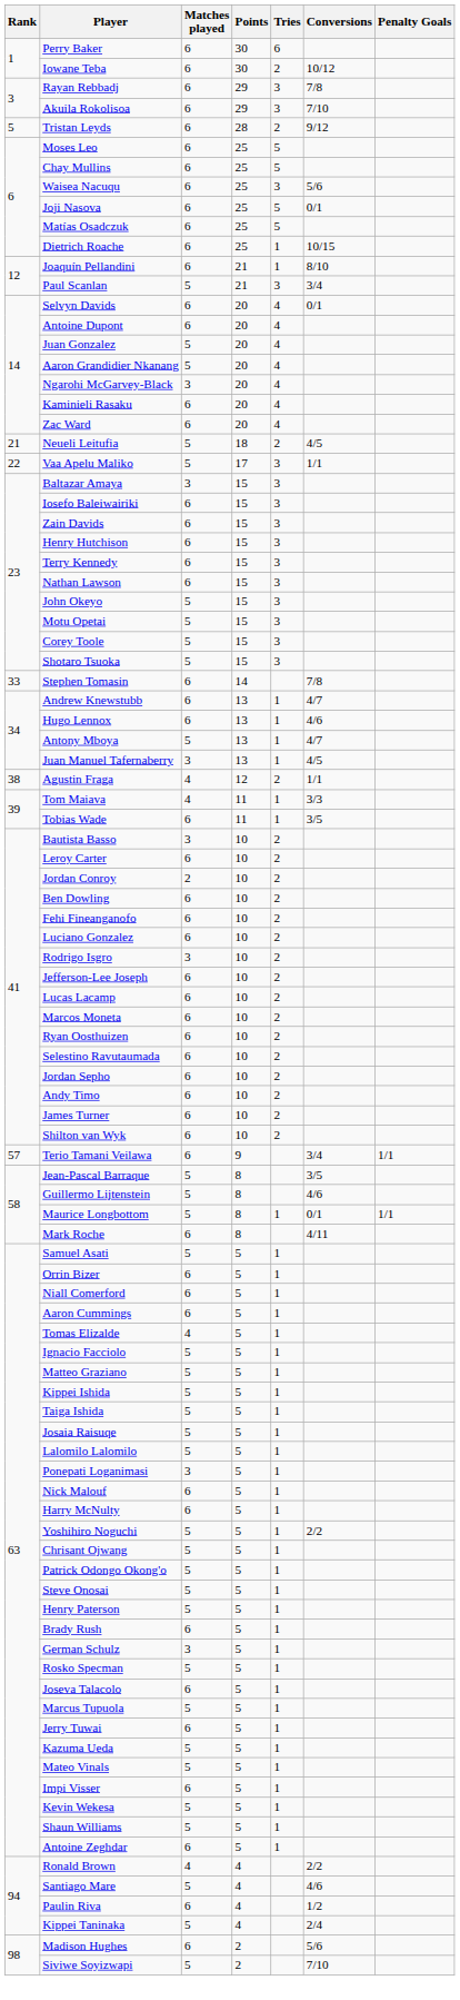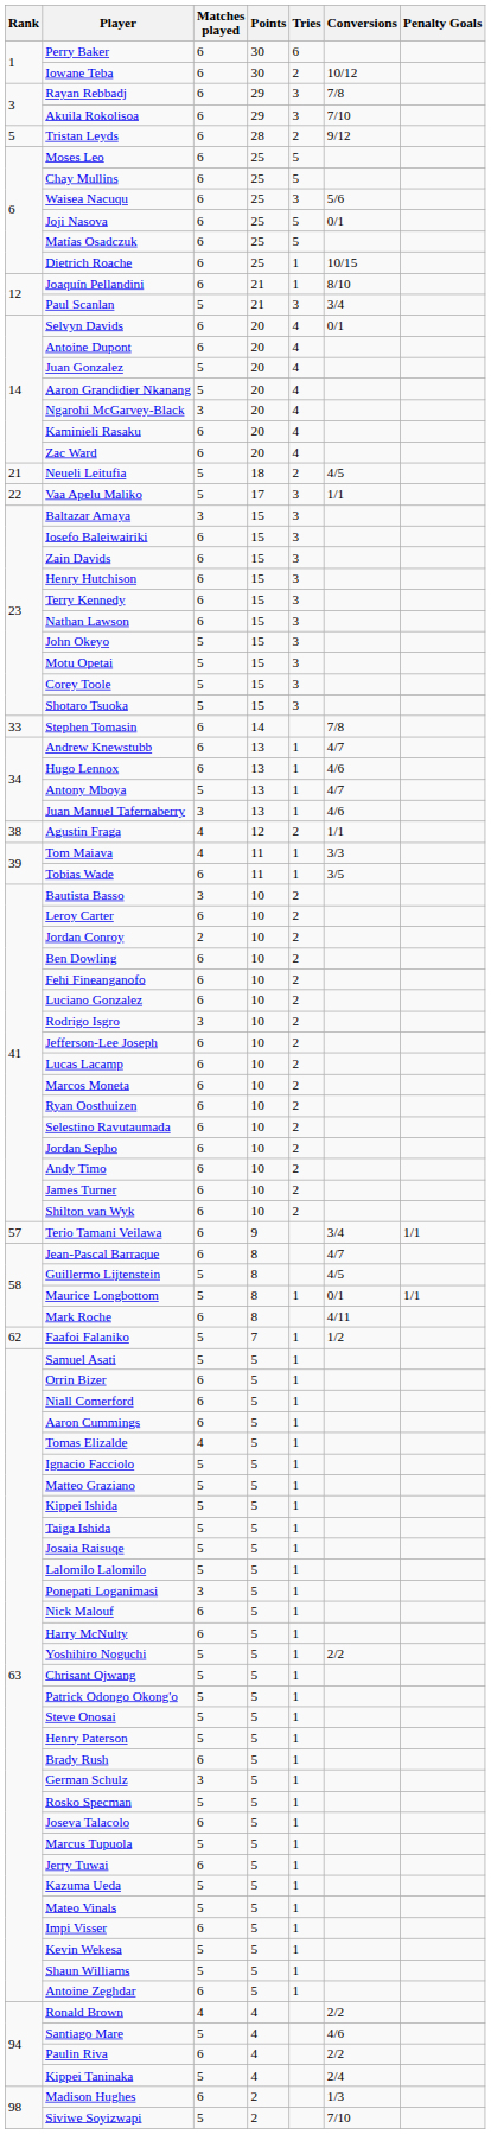 <table class="wikitable sortable">
 <tr>
 <th>Rank</th>
 <th>Player</th>
 <th>Matches<br>played</th>
 <th>Points</th>
 <th>Tries</th>
 <th>Conversions</th>
 <th>Penalty Goals</th>
 </tr>
 <tr>
 <td rowspan=2>1</td>
 <td> <a href='#'>Perry Baker</a></td>
 <td>6</td>
 <td>30</td>
 <td>6</td>
 <td></td>
 <td></td>
 </tr>
 <tr>
 <td> <a href='#'>Iowane Teba</a></td>
 <td>6</td>
 <td>30</td>
 <td>2</td>
 <td>10/12</td>
 <td></td>
 </tr>
 <tr>
 <td rowspan=2>3</td>
 <td> <a href='#'>Rayan Rebbadj</a></td>
 <td>6</td>
 <td>29</td>
 <td>3</td>
 <td>7/8</td>
 <td></td>
 </tr>
 <tr>
 <td> <a href='#'>Akuila Rokolisoa</a></td>
 <td>6</td>
 <td>29</td>
 <td>3</td>
 <td>7/10</td>
 <td></td>
 </tr>
 <tr>
 <td>5</td>
 <td> <a href='#'>Tristan Leyds</a></td>
 <td>6</td>
 <td>28</td>
 <td>2</td>
 <td>9/12</td>
 <td></td>
 </tr>
 <tr>
 <td rowspan=6>6</td>
 <td> <a href='#'>Moses Leo</a></td>
 <td>6</td>
 <td>25</td>
 <td>5</td>
 <td></td>
 <td></td>
 </tr>
 <tr>
 <td> <a href='#'>Chay Mullins</a></td>
 <td>6</td>
 <td>25</td>
 <td>5</td>
 <td></td>
 <td></td>
 </tr>
 <tr>
 <td> <a href='#'>Waisea Nacuqu</a></td>
 <td>6</td>
 <td>25</td>
 <td>3</td>
 <td>5/6</td>
 <td></td>
 </tr>
 <tr>
 <td> <a href='#'>Joji Nasova</a></td>
 <td>6</td>
 <td>25</td>
 <td>5</td>
 <td>0/1</td>
 <td></td>
 </tr>
 <tr>
 <td> <a href='#'>Matías Osadczuk</a></td>
 <td>6</td>
 <td>25</td>
 <td>5</td>
 <td></td>
 <td></td>
 </tr>
 <tr>
 <td> <a href='#'>Dietrich Roache</a></td>
 <td>6</td>
 <td>25</td>
 <td>1</td>
 <td>10/15</td>
 <td></td>
 </tr>
 <tr>
 <td rowspan=2>12</td>
 <td> <a href='#'>Joaquín Pellandini</a></td>
 <td>6</td>
 <td>21</td>
 <td>1</td>
 <td>8/10</td>
 <td></td>
 </tr>
 <tr>
 <td> <a href='#'>Paul Scanlan</a></td>
 <td>5</td>
 <td>21</td>
 <td>3</td>
 <td>3/4</td>
 <td></td>
 </tr>
 <tr>
 <td rowspan=7>14</td>
 <td> <a href='#'>Selvyn Davids</a></td>
 <td>6</td>
 <td>20</td>
 <td>4</td>
 <td>0/1</td>
 <td></td>
 </tr>
 <tr>
 <td> <a href='#'>Antoine Dupont</a></td>
 <td>6</td>
 <td>20</td>
 <td>4</td>
 <td></td>
 <td></td>
 </tr>
 <tr>
 <td> <a href='#'>Juan Gonzalez</a></td>
 <td>5</td>
 <td>20</td>
 <td>4</td>
 <td></td>
 <td></td>
 </tr>
 <tr>
 <td> <a href='#'>Aaron Grandidier Nkanang</a></td>
 <td>5</td>
 <td>20</td>
 <td>4</td>
 <td></td>
 <td></td>
 </tr>
 <tr>
 <td> <a href='#'>Ngarohi McGarvey-Black</a></td>
 <td>3</td>
 <td>20</td>
 <td>4</td>
 <td></td>
 <td></td>
 </tr>
 <tr>
 <td> <a href='#'>Kaminieli Rasaku</a></td>
 <td>6</td>
 <td>20</td>
 <td>4</td>
 <td></td>
 <td></td>
 </tr>
 <tr>
 <td> <a href='#'>Zac Ward</a></td>
 <td>6</td>
 <td>20</td>
 <td>4</td>
 <td></td>
 <td></td>
 </tr>
 <tr>
 <td>21</td>
 <td> <a href='#'>Neueli Leitufia</a></td>
 <td>5</td>
 <td>18</td>
 <td>2</td>
 <td>4/5</td>
 <td></td>
 </tr>
 <tr>
 <td>22</td>
 <td> <a href='#'>Vaa Apelu Maliko</a></td>
 <td>5</td>
 <td>17</td>
 <td>3</td>
 <td>1/1</td>
 <td></td>
 </tr>
 <tr>
 <td rowspan=10>23</td>
 <td> <a href='#'>Baltazar Amaya</a></td>
 <td>3</td>
 <td>15</td>
 <td>3</td>
 <td></td>
 <td></td>
 </tr>
 <tr>
 <td> <a href='#'>Iosefo Baleiwairiki</a></td>
 <td>6</td>
 <td>15</td>
 <td>3</td>
 <td></td>
 <td></td>
 </tr>
 <tr>
 <td> <a href='#'>Zain Davids</a></td>
 <td>6</td>
 <td>15</td>
 <td>3</td>
 <td></td>
 <td></td>
 </tr>
 <tr>
 <td> <a href='#'>Henry Hutchison</a></td>
 <td>6</td>
 <td>15</td>
 <td>3</td>
 <td></td>
 <td></td>
 </tr>
 <tr>
 <td> <a href='#'>Terry Kennedy</a></td>
 <td>6</td>
 <td>15</td>
 <td>3</td>
 <td></td>
 <td></td>
 </tr>
 <tr>
 <td> <a href='#'>Nathan Lawson</a></td>
 <td>6</td>
 <td>15</td>
 <td>3</td>
 <td></td>
 <td></td>
 </tr>
 <tr>
 <td> <a href='#'>John Okeyo</a></td>
 <td>5</td>
 <td>15</td>
 <td>3</td>
 <td></td>
 <td></td>
 </tr>
 <tr>
 <td> <a href='#'>Motu Opetai</a></td>
 <td>5</td>
 <td>15</td>
 <td>3</td>
 <td></td>
 <td></td>
 </tr>
 <tr>
 <td> <a href='#'>Corey Toole</a></td>
 <td>5</td>
 <td>15</td>
 <td>3</td>
 <td></td>
 <td></td>
 </tr>
 <tr>
 <td> <a href='#'>Shotaro Tsuoka</a></td>
 <td>5</td>
 <td>15</td>
 <td>3</td>
 <td></td>
 <td></td>
 </tr>
 <tr>
 <td>33</td>
 <td> <a href='#'>Stephen Tomasin</a></td>
 <td>6</td>
 <td>14</td>
 <td></td>
 <td>7/8</td>
 <td></td>
 </tr>
 <tr>
 <td rowspan=4>34</td>
 <td> <a href='#'>Andrew Knewstubb</a></td>
 <td>6</td>
 <td>13</td>
 <td>1</td>
 <td>4/7</td>
 <td></td>
 </tr>
 <tr>
 <td> <a href='#'>Hugo Lennox</a></td>
 <td>6</td>
 <td>13</td>
 <td>1</td>
 <td>4/6</td>
 <td></td>
 </tr>
 <tr>
 <td> <a href='#'>Antony Mboya</a></td>
 <td>5</td>
 <td>13</td>
 <td>1</td>
 <td>4/7</td>
 <td></td>
 </tr>
 <tr>
 <td> <a href='#'>Juan Manuel Tafernaberry</a></td>
 <td>3</td>
 <td>13</td>
 <td>1</td>
-<td>4/5</td>
+<td>4/6</td>
 <td></td>
 </tr>
 <tr>
 <td>38</td>
 <td> <a href='#'>Agustin Fraga</a></td>
 <td>4</td>
 <td>12</td>
 <td>2</td>
 <td>1/1</td>
 <td></td>
 </tr>
 <tr>
 <td rowspan=2>39</td>
 <td> <a href='#'>Tom Maiava</a></td>
 <td>4</td>
 <td>11</td>
 <td>1</td>
 <td>3/3</td>
 <td></td>
 </tr>
 <tr>
 <td> <a href='#'>Tobias Wade</a></td>
 <td>6</td>
 <td>11</td>
 <td>1</td>
 <td>3/5</td>
 <td></td>
 </tr>
 <tr>
 <td rowspan=16>41</td>
 <td> <a href='#'>Bautista Basso</a></td>
 <td>3</td>
 <td>10</td>
 <td>2</td>
 <td></td>
 <td></td>
 </tr>
 <tr>
 <td> <a href='#'>Leroy Carter</a></td>
 <td>6</td>
 <td>10</td>
 <td>2</td>
 <td></td>
 <td></td>
 </tr>
 <tr>
 <td> <a href='#'>Jordan Conroy</a></td>
 <td>2</td>
 <td>10</td>
 <td>2</td>
 <td></td>
 <td></td>
 </tr>
 <tr>
 <td> <a href='#'>Ben Dowling</a></td>
 <td>6</td>
 <td>10</td>
 <td>2</td>
 <td></td>
 <td></td>
 </tr>
 <tr>
 <td> <a href='#'>Fehi Fineanganofo</a></td>
 <td>6</td>
 <td>10</td>
 <td>2</td>
 <td></td>
 <td></td>
 </tr>
 <tr>
 <td> <a href='#'>Luciano Gonzalez</a></td>
 <td>6</td>
 <td>10</td>
 <td>2</td>
 <td></td>
 <td></td>
 </tr>
 <tr>
 <td> <a href='#'>Rodrigo Isgro</a></td>
 <td>3</td>
 <td>10</td>
 <td>2</td>
 <td></td>
 <td></td>
 </tr>
 <tr>
 <td> <a href='#'>Jefferson-Lee Joseph</a></td>
 <td>6</td>
 <td>10</td>
 <td>2</td>
 <td></td>
 <td></td>
 </tr>
 <tr>
 <td> <a href='#'>Lucas Lacamp</a></td>
 <td>6</td>
 <td>10</td>
 <td>2</td>
 <td></td>
 <td></td>
 </tr>
 <tr>
 <td> <a href='#'>Marcos Moneta</a></td>
 <td>6</td>
 <td>10</td>
 <td>2</td>
 <td></td>
 <td></td>
 </tr>
 <tr>
 <td> <a href='#'>Ryan Oosthuizen</a></td>
 <td>6</td>
 <td>10</td>
 <td>2</td>
 <td></td>
 <td></td>
 </tr>
 <tr>
 <td> <a href='#'>Selestino Ravutaumada</a></td>
 <td>6</td>
 <td>10</td>
 <td>2</td>
 <td></td>
 <td></td>
 </tr>
 <tr>
 <td> <a href='#'>Jordan Sepho</a></td>
 <td>6</td>
 <td>10</td>
 <td>2</td>
 <td></td>
 <td></td>
 </tr>
 <tr>
 <td> <a href='#'>Andy Timo</a></td>
 <td>6</td>
 <td>10</td>
 <td>2</td>
 <td></td>
 <td></td>
 </tr>
 <tr>
 <td> <a href='#'>James Turner</a></td>
 <td>6</td>
 <td>10</td>
 <td>2</td>
 <td></td>
 <td></td>
 </tr>
 <tr>
 <td> <a href='#'>Shilton van Wyk</a></td>
 <td>6</td>
 <td>10</td>
 <td>2</td>
 <td></td>
 <td></td>
 </tr>
 <tr>
 <td>57</td>
 <td> <a href='#'>Terio Tamani Veilawa</a></td>
 <td>6</td>
 <td>9</td>
 <td></td>
 <td>3/4</td>
 <td>1/1</td>
 </tr>
 <tr>
 <td rowspan=4>58</td>
 <td> <a href='#'>Jean-Pascal Barraque</a></td>
-<td>5</td>
+<td>6</td>
 <td>8</td>
 <td></td>
-<td>3/5</td>
+<td>4/7</td>
 <td></td>
 </tr>
 <tr>
 <td> <a href='#'>Guillermo Lijtenstein</a></td>
 <td>5</td>
 <td>8</td>
 <td></td>
-<td>4/6</td>
+<td>4/5</td>
 <td></td>
 </tr>
 <tr>
 <td> <a href='#'>Maurice Longbottom</a></td>
 <td>5</td>
 <td>8</td>
 <td>1</td>
 <td>0/1</td>
 <td>1/1</td>
 </tr>
 <tr>
 <td> <a href='#'>Mark Roche</a></td>
 <td>6</td>
 <td>8</td>
 <td></td>
 <td>4/11</td>
+<td></td>
+</tr>
+<tr>
+<td>62</td>
+<td> <a href='#'>Faafoi Falaniko</a></td>
+<td>5</td>
+<td>7</td>
+<td>1</td>
+<td>1/2</td>
 <td></td>
 </tr>
 <tr>
 <td rowspan=31>63</td>
 <td> <a href='#'>Samuel Asati</a></td>
 <td>5</td>
 <td>5</td>
 <td>1</td>
 <td></td>
 <td></td>
 </tr>
 <tr>
 <td> <a href='#'>Orrin Bizer</a></td>
 <td>6</td>
 <td>5</td>
 <td>1</td>
 <td></td>
 <td></td>
 </tr>
 <tr>
 <td> <a href='#'>Niall Comerford</a></td>
 <td>6</td>
 <td>5</td>
 <td>1</td>
 <td></td>
 <td></td>
 </tr>
 <tr>
 <td> <a href='#'>Aaron Cummings</a></td>
 <td>6</td>
 <td>5</td>
 <td>1</td>
 <td></td>
 <td></td>
 </tr>
 <tr>
 <td> <a href='#'>Tomas Elizalde</a></td>
 <td>4</td>
 <td>5</td>
 <td>1</td>
 <td></td>
 <td></td>
 </tr>
 <tr>
 <td> <a href='#'>Ignacio Facciolo</a></td>
 <td>5</td>
 <td>5</td>
 <td>1</td>
 <td></td>
 <td></td>
 </tr>
 <tr>
 <td> <a href='#'>Matteo Graziano</a></td>
 <td>5</td>
 <td>5</td>
 <td>1</td>
 <td></td>
 <td></td>
 </tr>
 <tr>
 <td> <a href='#'>Kippei Ishida</a></td>
 <td>5</td>
 <td>5</td>
 <td>1</td>
 <td></td>
 <td></td>
 </tr>
 <tr>
 <td> <a href='#'>Taiga Ishida</a></td>
 <td>5</td>
 <td>5</td>
 <td>1</td>
 <td></td>
 <td></td>
 </tr>
 <tr>
 <td> <a href='#'>Josaia Raisuqe</a></td>
 <td>5</td>
 <td>5</td>
 <td>1</td>
 <td></td>
 <td></td>
 </tr>
 <tr>
 <td> <a href='#'>Lalomilo Lalomilo</a></td>
 <td>5</td>
 <td>5</td>
 <td>1</td>
 <td></td>
 <td></td>
 </tr>
 <tr>
 <td> <a href='#'>Ponepati Loganimasi</a></td>
 <td>3</td>
 <td>5</td>
 <td>1</td>
 <td></td>
 <td></td>
 </tr>
 <tr>
 <td> <a href='#'>Nick Malouf</a></td>
 <td>6</td>
 <td>5</td>
 <td>1</td>
 <td></td>
 <td></td>
 </tr>
 <tr>
 <td> <a href='#'>Harry McNulty</a></td>
 <td>6</td>
 <td>5</td>
 <td>1</td>
 <td></td>
 <td></td>
 </tr>
 <tr>
 <td> <a href='#'>Yoshihiro Noguchi</a></td>
 <td>5</td>
 <td>5</td>
 <td>1</td>
 <td>2/2</td>
 <td></td>
 </tr>
 <tr>
 <td> <a href='#'>Chrisant Ojwang</a></td>
 <td>5</td>
 <td>5</td>
 <td>1</td>
 <td></td>
 <td></td>
 </tr>
 <tr>
 <td> <a href='#'>Patrick Odongo Okong'o</a></td>
 <td>5</td>
 <td>5</td>
 <td>1</td>
 <td></td>
 <td></td>
 </tr>
 <tr>
 <td> <a href='#'>Steve Onosai</a></td>
 <td>5</td>
 <td>5</td>
 <td>1</td>
 <td></td>
 <td></td>
 </tr>
 <tr>
 <td> <a href='#'>Henry Paterson</a></td>
 <td>5</td>
 <td>5</td>
 <td>1</td>
 <td></td>
 <td></td>
 </tr>
 <tr>
 <td> <a href='#'>Brady Rush</a></td>
 <td>6</td>
 <td>5</td>
 <td>1</td>
 <td></td>
 <td></td>
 </tr>
 <tr>
 <td> <a href='#'>German Schulz</a></td>
 <td>3</td>
 <td>5</td>
 <td>1</td>
 <td></td>
 <td></td>
 </tr>
 <tr>
 <td> <a href='#'>Rosko Specman</a></td>
 <td>5</td>
 <td>5</td>
 <td>1</td>
 <td></td>
 <td></td>
 </tr>
 <tr>
 <td> <a href='#'>Joseva Talacolo</a></td>
 <td>6</td>
 <td>5</td>
 <td>1</td>
 <td></td>
 <td></td>
 </tr>
 <tr>
 <td> <a href='#'>Marcus Tupuola</a></td>
 <td>5</td>
 <td>5</td>
 <td>1</td>
 <td></td>
 <td></td>
 </tr>
 <tr>
 <td> <a href='#'>Jerry Tuwai</a></td>
 <td>6</td>
 <td>5</td>
 <td>1</td>
 <td></td>
 <td></td>
 </tr>
 <tr>
 <td> <a href='#'>Kazuma Ueda</a></td>
 <td>5</td>
 <td>5</td>
 <td>1</td>
 <td></td>
 <td></td>
 </tr>
 <tr>
 <td> <a href='#'>Mateo Vinals</a></td>
 <td>5</td>
 <td>5</td>
 <td>1</td>
 <td></td>
 <td></td>
 </tr>
 <tr>
 <td> <a href='#'>Impi Visser</a></td>
 <td>6</td>
 <td>5</td>
 <td>1</td>
 <td></td>
 <td></td>
 </tr>
 <tr>
 <td> <a href='#'>Kevin Wekesa</a></td>
 <td>5</td>
 <td>5</td>
 <td>1</td>
 <td></td>
 <td></td>
 </tr>
 <tr>
 <td> <a href='#'>Shaun Williams</a></td>
 <td>5</td>
 <td>5</td>
 <td>1</td>
 <td></td>
 <td></td>
 </tr>
 <tr>
 <td> <a href='#'>Antoine Zeghdar</a></td>
 <td>6</td>
 <td>5</td>
 <td>1</td>
 <td></td>
 <td></td>
 </tr>
 <tr>
 <td rowspan=4>94</td>
 <td> <a href='#'>Ronald Brown</a></td>
 <td>4</td>
 <td>4</td>
 <td></td>
 <td>2/2</td>
 <td></td>
 </tr>
 <tr>
 <td> <a href='#'>Santiago Mare</a></td>
 <td>5</td>
 <td>4</td>
 <td></td>
 <td>4/6</td>
 <td></td>
 </tr>
 <tr>
 <td> <a href='#'>Paulin Riva</a></td>
 <td>6</td>
 <td>4</td>
 <td></td>
-<td>1/2</td>
+<td>2/2</td>
 <td></td>
 </tr>
 <tr>
 <td> <a href='#'>Kippei Taninaka</a></td>
 <td>5</td>
 <td>4</td>
 <td></td>
 <td>2/4</td>
 <td></td>
 </tr>
 <tr>
 <td rowspan=2>98</td>
 <td> <a href='#'>Madison Hughes</a></td>
 <td>6</td>
 <td>2</td>
 <td></td>
-<td>5/6</td>
+<td>1/3</td>
 <td></td>
 </tr>
 <tr>
 <td> <a href='#'>Siviwe Soyizwapi</a></td>
 <td>5</td>
 <td>2</td>
 <td></td>
 <td>7/10</td>
 <td></td>
 </tr>
 </table>
